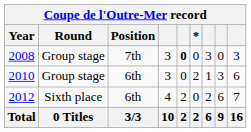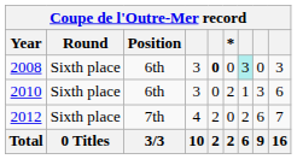 <table class="wikitable" style="text-align: center;">
 <tr>
 <th colspan=10><a href='#'>Coupe de l'Outre-Mer</a> record</th>
 </tr>
 <tr>
 <th>Year</th>
 <th>Round</th>
 <th>Position</th>
 <th></th>
 <th></th>
 <th>*</th>
 <th></th>
 <th></th>
 <th></th>
 </tr>
 <tr>
 <td> <a href='#'>2008</a></td>
-<td>Group stage</td>
-<td>7th</td>
+<td>Sixth place</td>
+<td>6th</td>
 <td>3</td>
 <td><strong>0</strong></td>
 <td>0</td>
-<td>3</td>
+<td style="background: paleturquoise;">3</td>
 <td>0</td>
 <td>3</td>
 </tr>
 <tr>
 <td> <a href='#'>2010</a></td>
-<td>Group stage</td>
+<td>Sixth place</td>
 <td>6th</td>
 <td>3</td>
 <td>0</td>
 <td>2</td>
 <td>1</td>
 <td>3</td>
 <td>6</td>
 </tr>
 <tr>
 <td> <a href='#'>2012</a></td>
 <td>Sixth place</td>
-<td>6th</td>
+<td>7th</td>
 <td>4</td>
 <td>2</td>
 <td>0</td>
 <td>2</td>
 <td>6</td>
 <td>7</td>
 </tr>
 <tr>
 <th>Total</th>
 <th>0 Titles</th>
 <th>3/3</th>
 <th>10</th>
 <th>2</th>
 <th>2</th>
 <th>6</th>
 <th>9</th>
 <th>16</th>
 </tr>
 </table>
